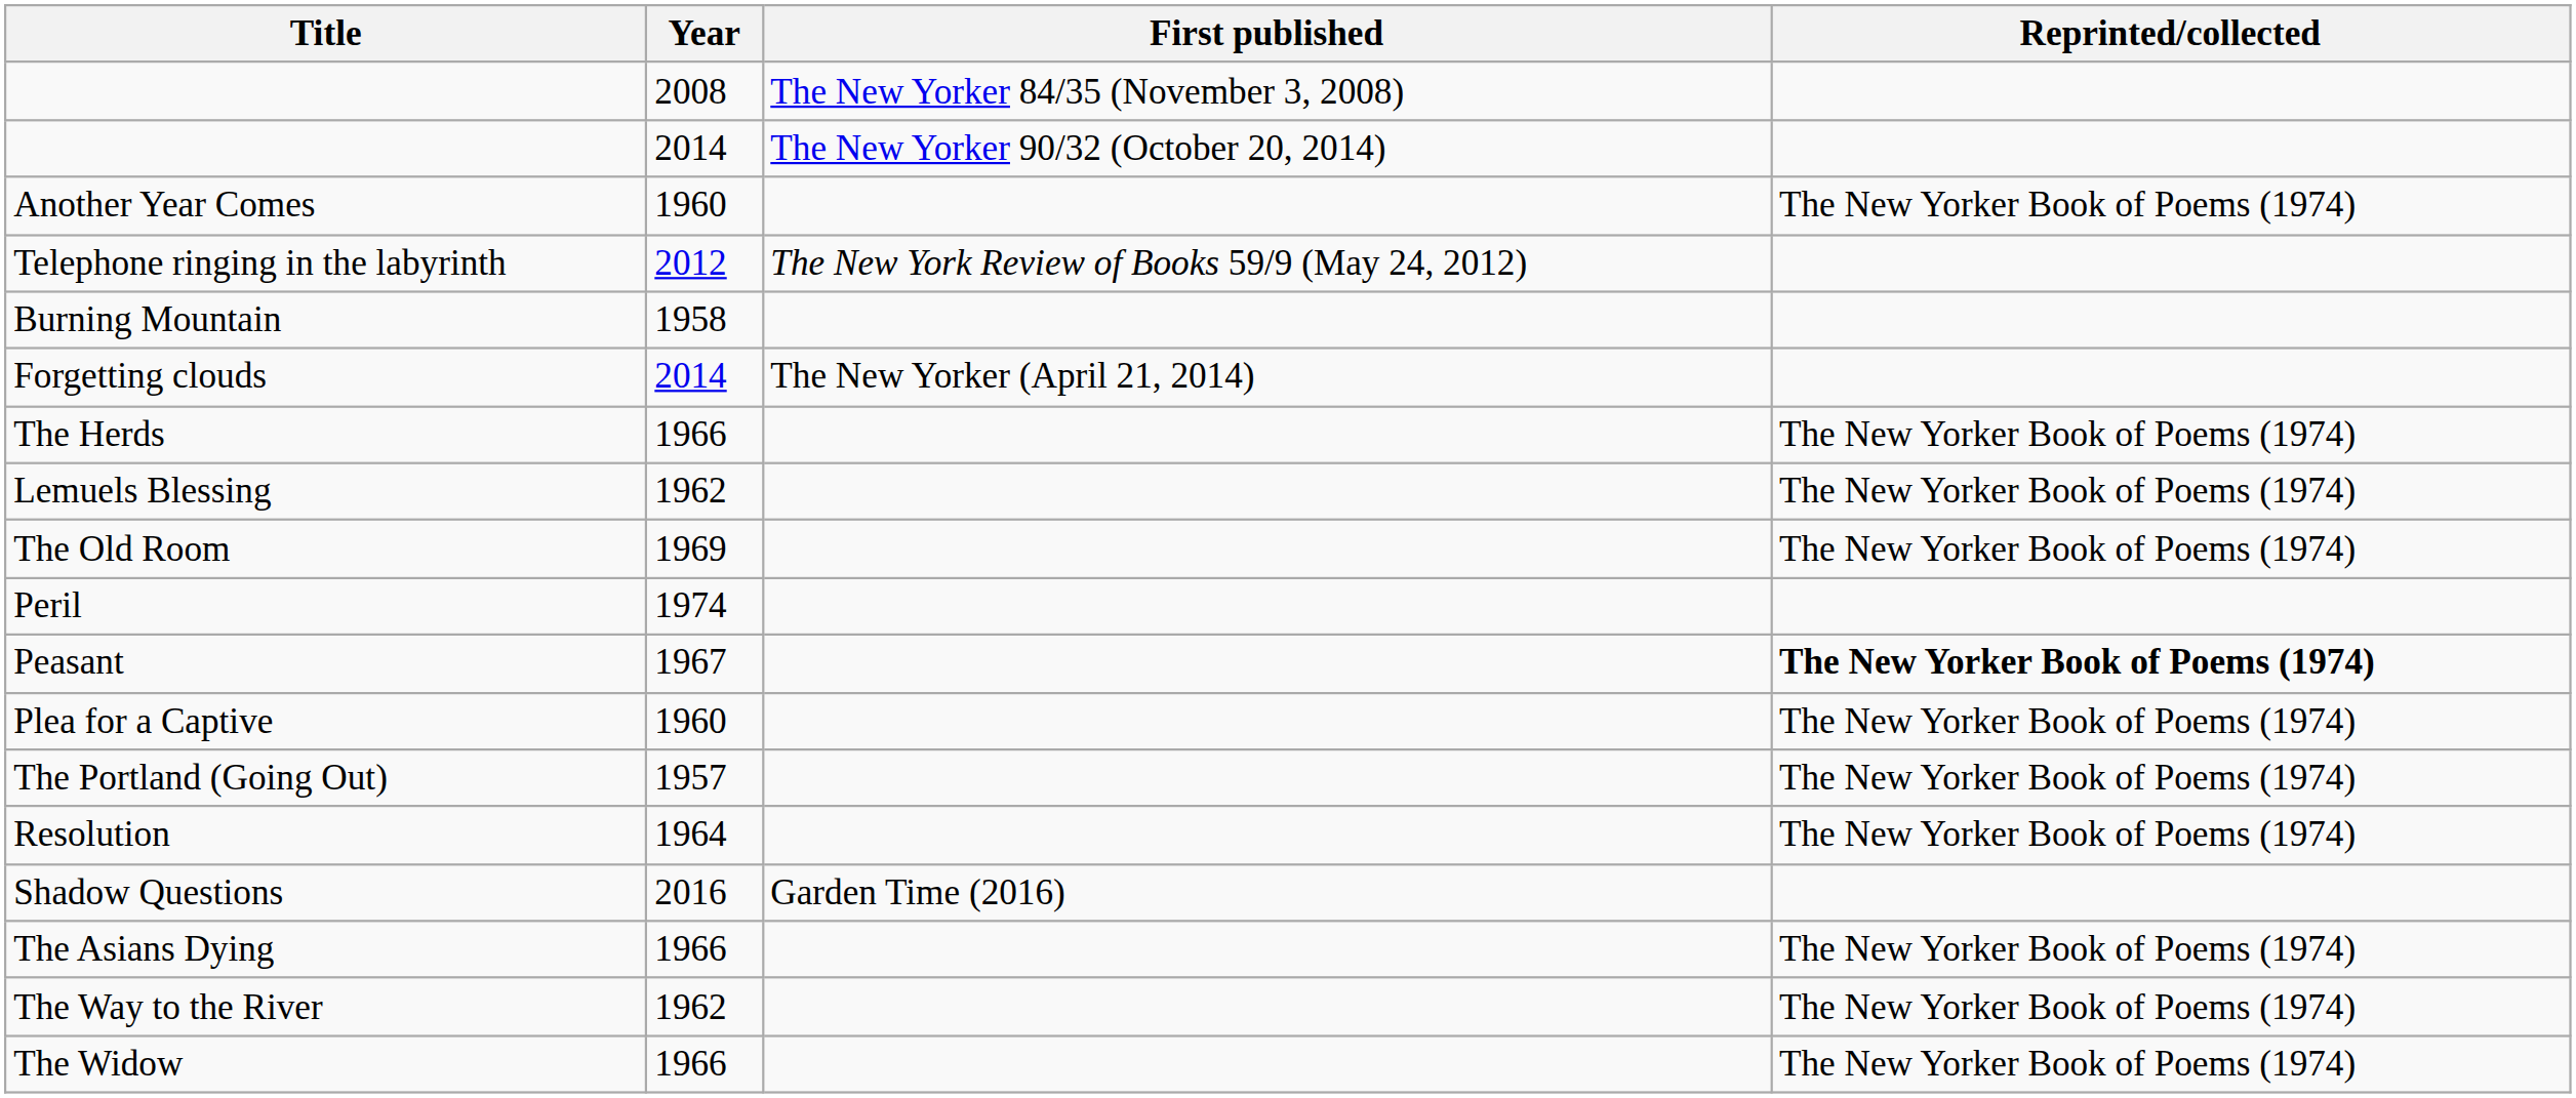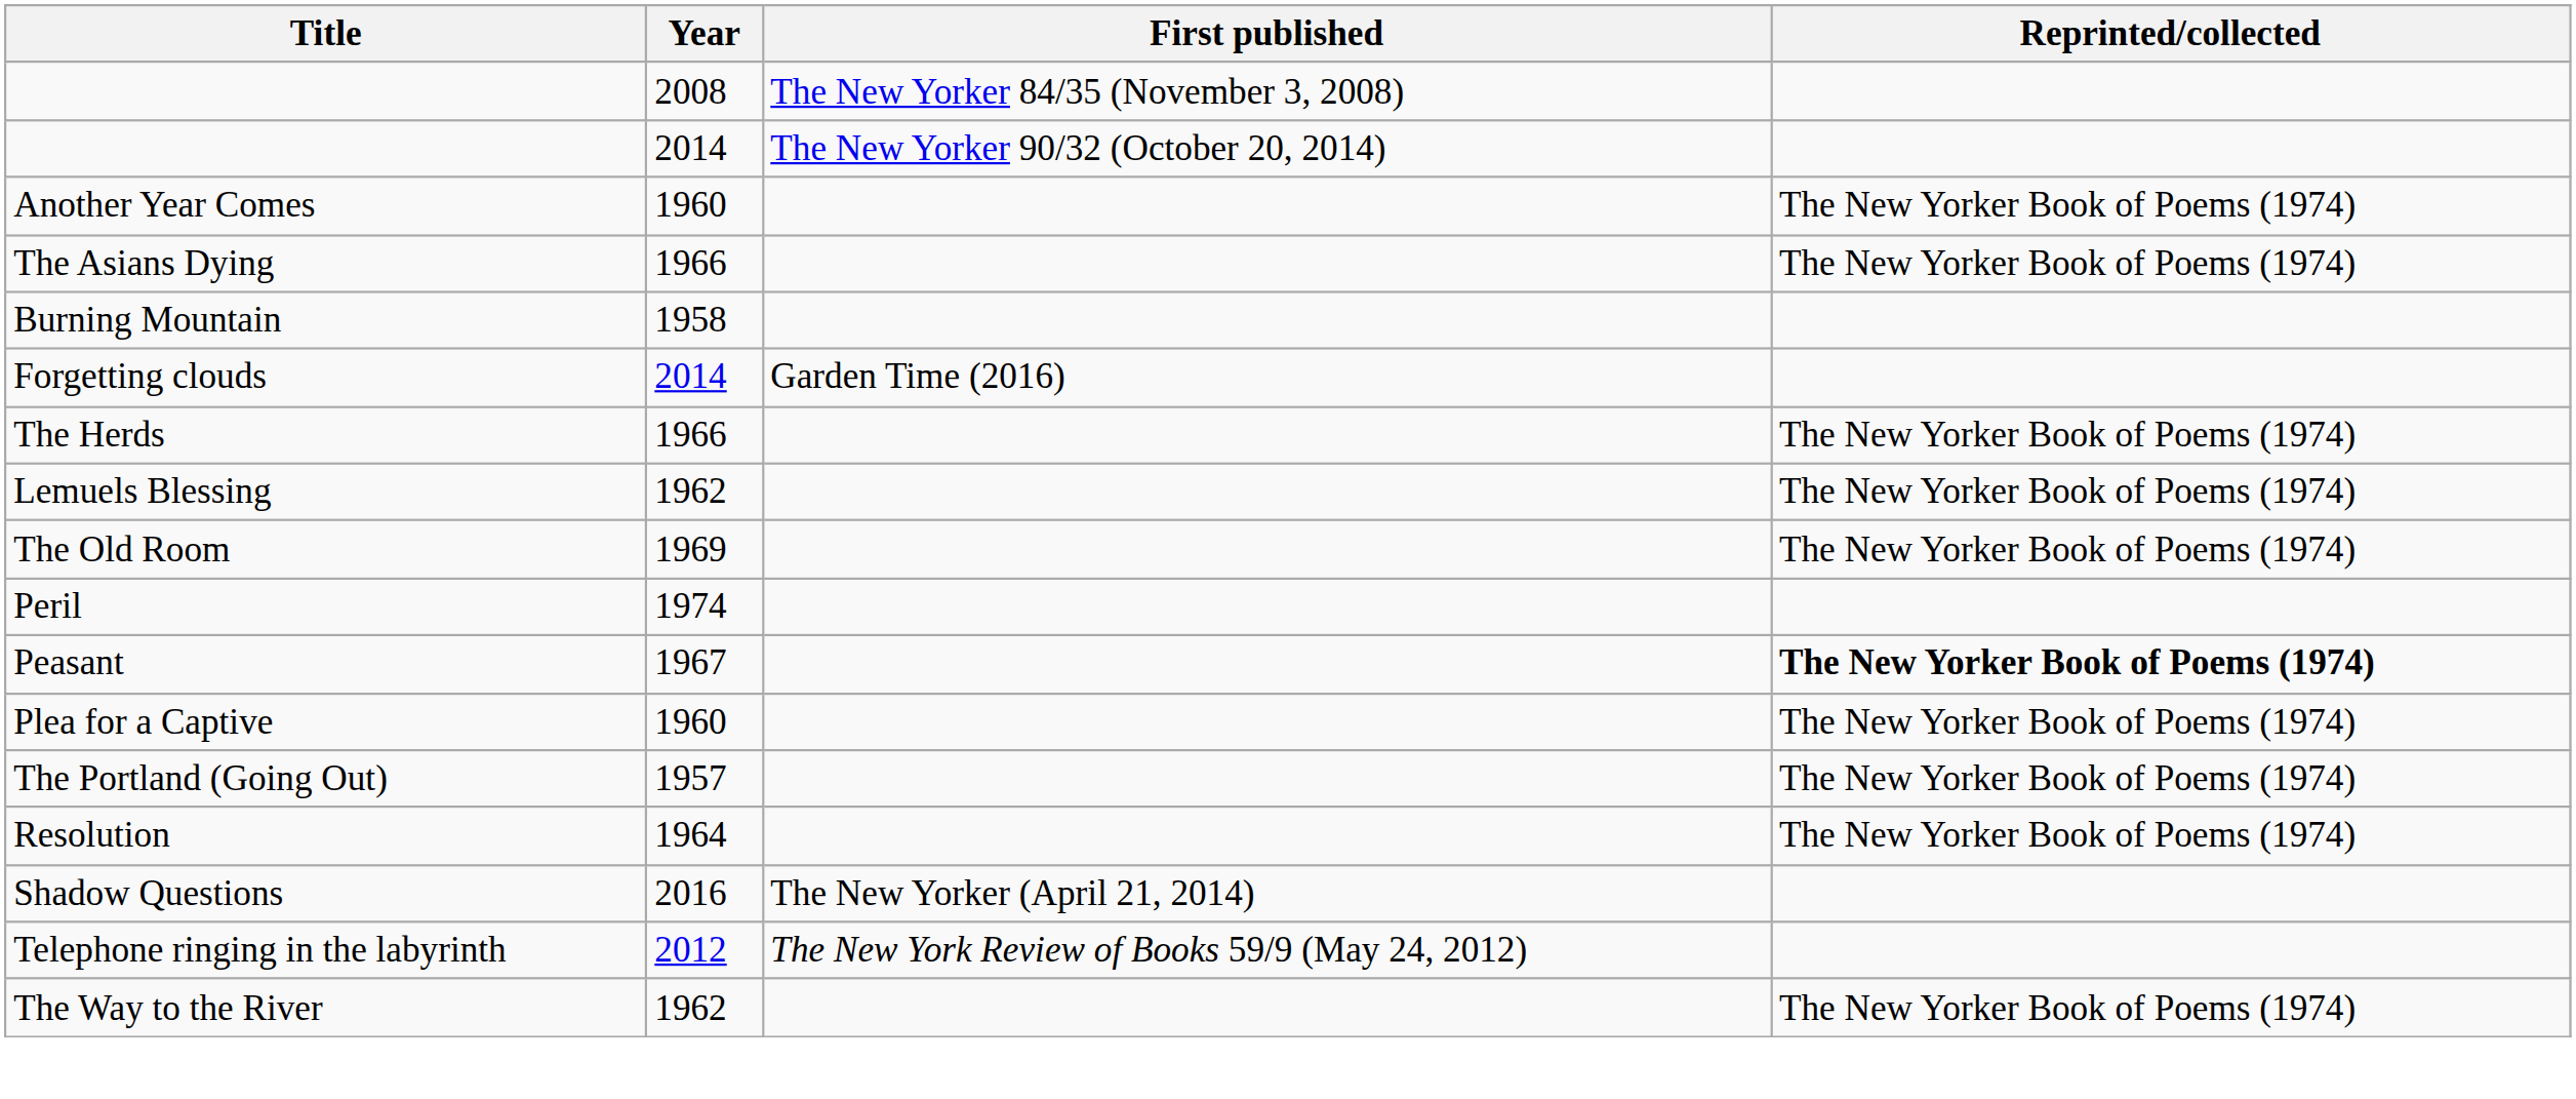 <table class='wikitable sortable' width='90%'>
 <tr>
 <th width=25%>Title</th>
 <th>Year</th>
 <th>First published</th>
 <th>Reprinted/collected</th>
 </tr>
 <tr>
 <td></td>
 <td>2008</td>
 <td><a href='#'>The New Yorker</a> 84/35 (November 3, 2008)</td>
 <td></td>
 </tr>
 <tr>
 <td></td>
 <td>2014</td>
 <td><a href='#'>The New Yorker</a> 90/32 (October 20, 2014)</td>
 <td></td>
 </tr>
 <tr>
 <td>Another Year Comes</td>
 <td>1960</td>
 <td></td>
 <td>The New Yorker Book of Poems (1974)</td>
 </tr>
 <tr>
-<td>Telephone ringing in the labyrinth</td>
-<td><a href='#'>2012</a></td>
-<td><em>The New York Review of Books</em> 59/9 (May 24, 2012)</td>
+<td data-sort-value="Asians dying">The Asians Dying</td>
+<td>1966</td>
 <td></td>
+<td>The New Yorker Book of Poems (1974)</td>
 </tr>
 <tr>
 <td>Burning Mountain</td>
 <td>1958</td>
 <td></td>
 </tr>
 <tr>
 <td>Forgetting clouds</td>
 <td><a href='#'>2014</a></td>
-<td>The New Yorker (April 21, 2014)</td>
+<td>Garden Time (2016)</td>
 <td></td>
 </tr>
 <tr>
 <td data-sort-value="Herds">The Herds</td>
 <td>1966</td>
 <td></td>
 <td>The New Yorker Book of Poems (1974)</td>
 </tr>
 <tr>
 <td>Lemuels Blessing</td>
 <td>1962</td>
 <td></td>
 <td>The New Yorker Book of Poems (1974)</td>
 </tr>
 <tr>
 <td data-sort-value="Old room">The Old Room</td>
 <td>1969</td>
 <td></td>
 <td>The New Yorker Book of Poems (1974)</td>
 </tr>
 <tr>
 <td>Peril</td>
 <td>1974</td>
 <td></td>
 <td></td>
 </tr>
 <tr>
 <td>Peasant</td>
 <td>1967</td>
 <td></td>
 <td><strong>The New Yorker Book of Poems (1974)</strong></td>
 </tr>
 <tr>
 <td>Plea for a Captive</td>
 <td>1960</td>
 <td></td>
 <td>The New Yorker Book of Poems (1974)</td>
 </tr>
 <tr>
 <td>The Portland (Going Out)</td>
 <td>1957</td>
 <td></td>
 <td>The New Yorker Book of Poems (1974)</td>
 </tr>
 <tr>
 <td>Resolution</td>
 <td>1964</td>
 <td></td>
 <td>The New Yorker Book of Poems (1974)</td>
 </tr>
 <tr>
 <td>Shadow Questions</td>
 <td>2016</td>
-<td>Garden Time (2016)</td>
+<td>The New Yorker (April 21, 2014)</td>
 </tr>
 <tr>
-<td data-sort-value="Asians dying">The Asians Dying</td>
-<td>1966</td>
+<td>Telephone ringing in the labyrinth</td>
+<td><a href='#'>2012</a></td>
+<td><em>The New York Review of Books</em> 59/9 (May 24, 2012)</td>
 <td></td>
-<td>The New Yorker Book of Poems (1974)</td>
 </tr>
 <tr>
 <td data-sort-value="Way to the river">The Way to the River</td>
 <td>1962</td>
 <td></td>
 <td>The New Yorker Book of Poems (1974)</td>
 </tr>
-<tr>
-<td data-sort-value="Widow">The Widow</td>
-<td>1966</td>
-<td></td>
-<td>The New Yorker Book of Poems (1974)</td>
-</tr>
 </table>
